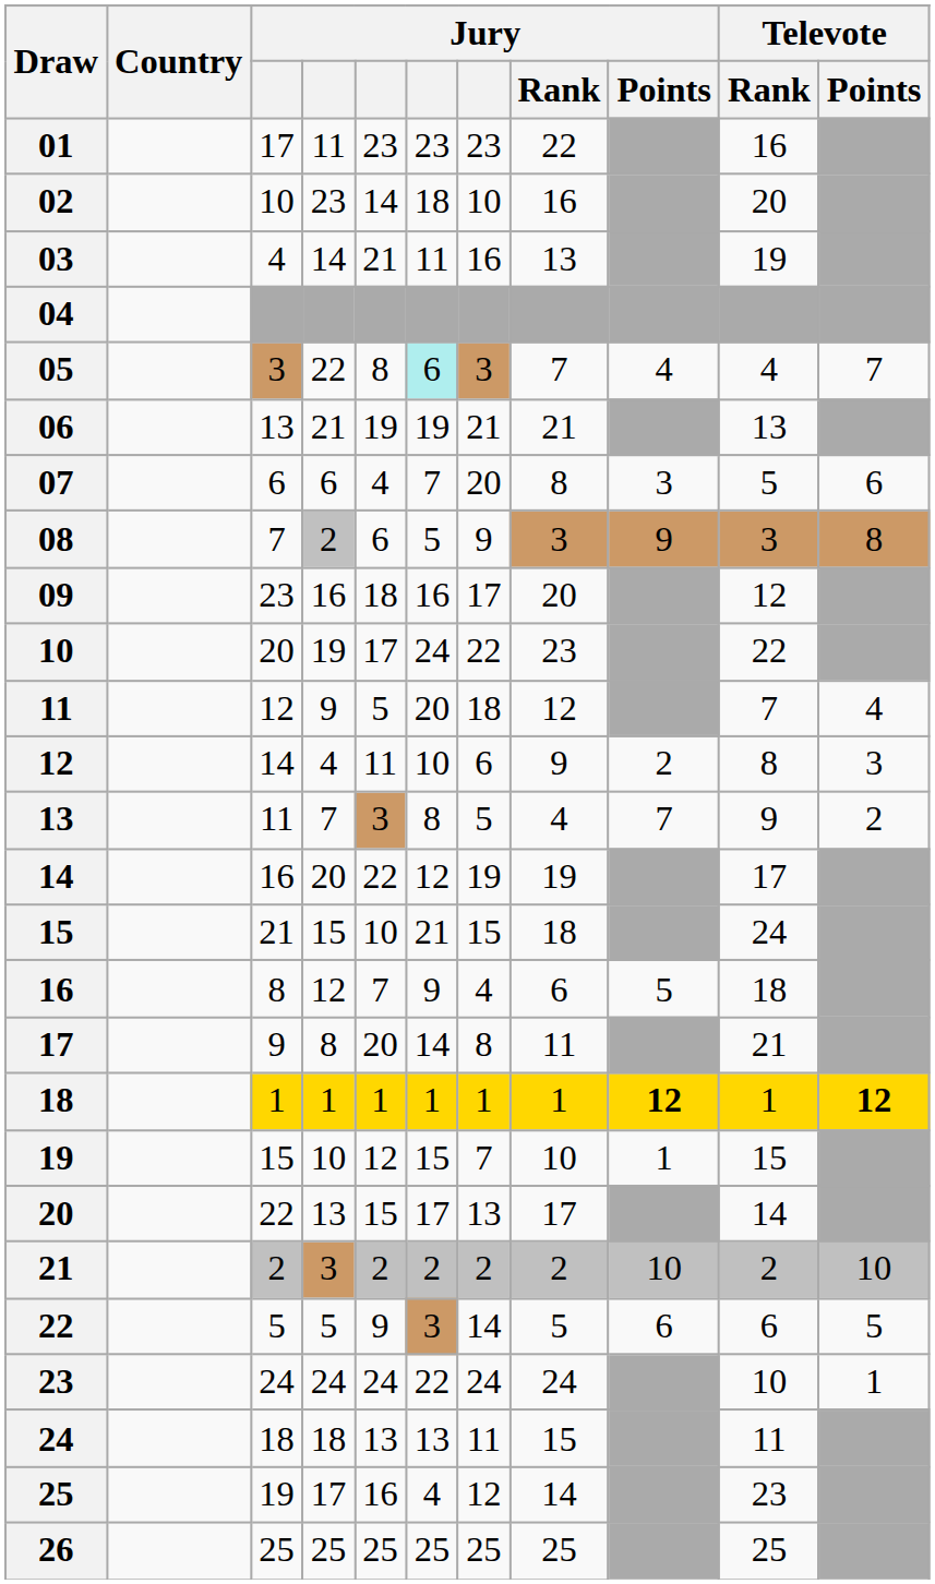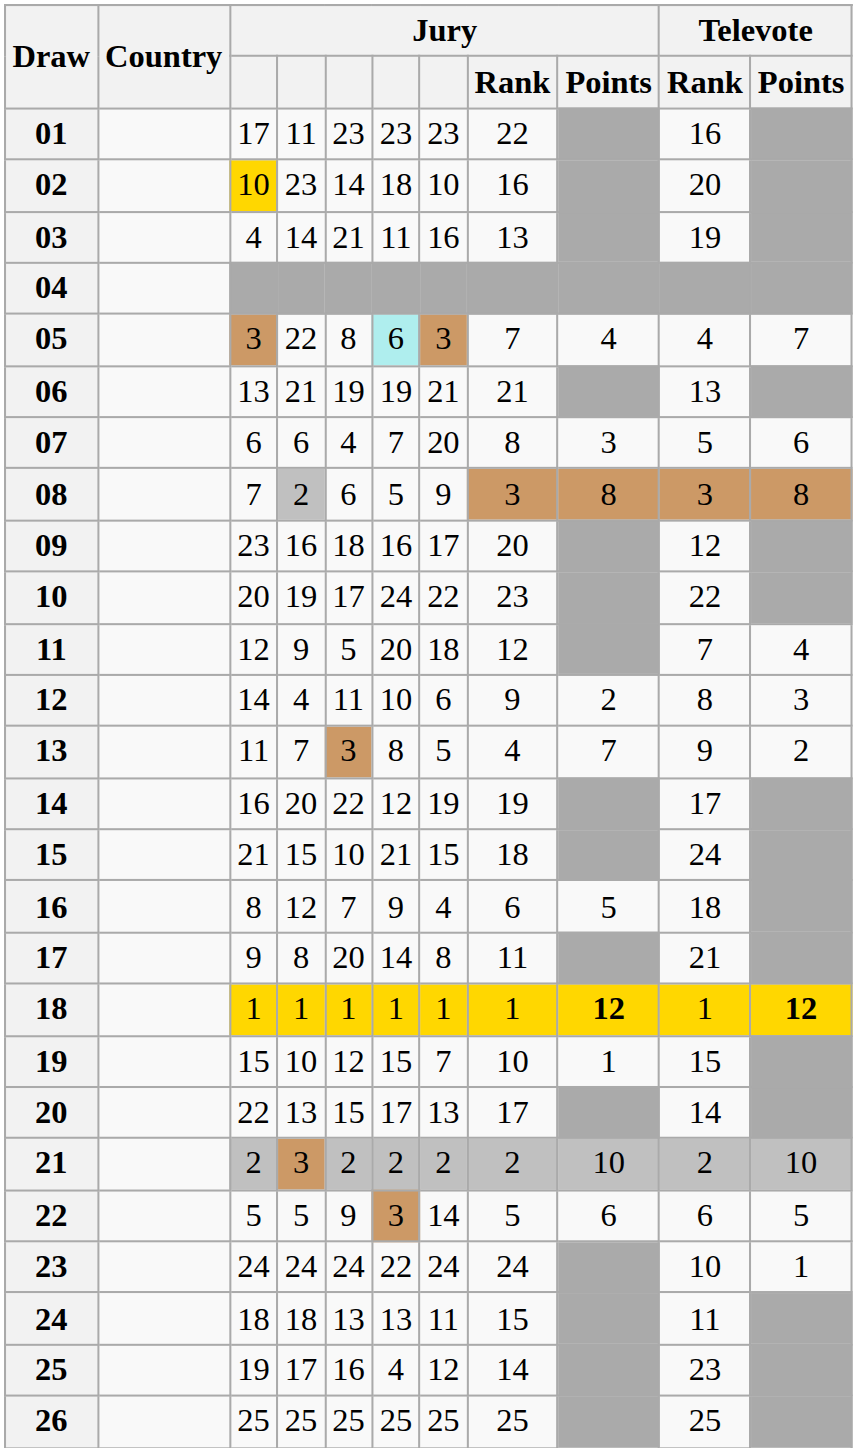 <table class="sortable wikitable collapsible plainrowheaders" style="text-align:center;">
 <tr>
 </tr>
 <tr>
 <th scope="col" rowspan="2">Draw</th>
 <th scope="col" rowspan="2">Country</th>
 <th scope="col" colspan="7">Jury</th>
 <th scope="col" colspan="2">Televote</th>
 </tr>
 <tr>
 <th scope="col"><small></small></th>
 <th scope="col"><small></small></th>
 <th scope="col"><small></small></th>
 <th scope="col"><small></small></th>
 <th scope="col"><small></small></th>
 <th scope="col">Rank</th>
 <th scope="col">Points</th>
 <th scope="col">Rank</th>
 <th scope="col">Points</th>
 </tr>
 <tr>
 <th scope="row" style="text-align:center;">01</th>
 <td style="text-align:left;"></td>
 <td>17</td>
 <td>11</td>
 <td>23</td>
 <td>23</td>
 <td>23</td>
 <td>22</td>
 <td style="background:#AAAAAA;"></td>
 <td>16</td>
 <td style="background:#AAAAAA;"></td>
 </tr>
 <tr>
 <th scope="row" style="text-align:center;">02</th>
 <td style="text-align:left;"></td>
-<td>10</td>
+<td style="background: gold;">10</td>
 <td>23</td>
 <td>14</td>
 <td>18</td>
 <td>10</td>
 <td>16</td>
 <td style="background:#AAAAAA;"></td>
 <td>20</td>
 <td style="background:#AAAAAA;"></td>
 </tr>
 <tr>
 <th scope="row" style="text-align:center;">03</th>
 <td style="text-align:left;"></td>
 <td>4</td>
 <td>14</td>
 <td>21</td>
 <td>11</td>
 <td>16</td>
 <td>13</td>
 <td style="background:#AAAAAA;"></td>
 <td>19</td>
 <td style="background:#AAAAAA;"></td>
 </tr>
 <tr class="sortbottom">
 <th scope="row" style="text-align:center;">04</th>
 <td style="text-align:left;"></td>
 <td style="background:#AAAAAA;"></td>
 <td style="background:#AAAAAA;"></td>
 <td style="background:#AAAAAA;"></td>
 <td style="background:#AAAAAA;"></td>
 <td style="background:#AAAAAA;"></td>
 <td style="background:#AAAAAA;"></td>
 <td style="background:#AAAAAA;"></td>
 <td style="background:#AAAAAA;"></td>
 <td style="background:#AAAAAA;"></td>
 </tr>
 <tr>
 <th scope="row" style="text-align:center;">05</th>
 <td style="text-align:left;"></td>
 <td style="background:#CC9966;">3</td>
 <td>22</td>
 <td>8</td>
 <td style="background: paleturquoise;">6</td>
 <td style="background:#CC9966;">3</td>
 <td>7</td>
 <td>4</td>
 <td>4</td>
 <td>7</td>
 </tr>
 <tr>
 <th scope="row" style="text-align:center;">06</th>
 <td style="text-align:left;"></td>
 <td>13</td>
 <td>21</td>
 <td>19</td>
 <td>19</td>
 <td>21</td>
 <td>21</td>
 <td style="background:#AAAAAA;"></td>
 <td>13</td>
 <td style="background:#AAAAAA;"></td>
 </tr>
 <tr>
 <th scope="row" style="text-align:center;">07</th>
 <td style="text-align:left;"></td>
 <td>6</td>
 <td>6</td>
 <td>4</td>
 <td>7</td>
 <td>20</td>
 <td>8</td>
 <td>3</td>
 <td>5</td>
 <td>6</td>
 </tr>
 <tr>
 <th scope="row" style="text-align:center;">08</th>
 <td style="text-align:left;"></td>
 <td>7</td>
 <td style="background:silver;">2</td>
 <td>6</td>
 <td>5</td>
 <td>9</td>
 <td style="background:#CC9966;">3</td>
-<td style="background:#CC9966;">9</td>
+<td style="background:#CC9966;">8</td>
 <td style="background:#CC9966;">3</td>
 <td style="background:#CC9966;">8</td>
 </tr>
 <tr>
 <th scope="row" style="text-align:center;">09</th>
 <td style="text-align:left;"></td>
 <td>23</td>
 <td>16</td>
 <td>18</td>
 <td>16</td>
 <td>17</td>
 <td>20</td>
 <td style="background:#AAAAAA;"></td>
 <td>12</td>
 <td style="background:#AAAAAA;"></td>
 </tr>
 <tr>
 <th scope="row" style="text-align:center;">10</th>
 <td style="text-align:left;"></td>
 <td>20</td>
 <td>19</td>
 <td>17</td>
 <td>24</td>
 <td>22</td>
 <td>23</td>
 <td style="background:#AAAAAA;"></td>
 <td>22</td>
 <td style="background:#AAAAAA;"></td>
 </tr>
 <tr>
 <th scope="row" style="text-align:center;">11</th>
 <td style="text-align:left;"></td>
 <td>12</td>
 <td>9</td>
 <td>5</td>
 <td>20</td>
 <td>18</td>
 <td>12</td>
 <td style="background:#AAAAAA;"></td>
 <td>7</td>
 <td>4</td>
 </tr>
 <tr>
 <th scope="row" style="text-align:center;">12</th>
 <td style="text-align:left;"></td>
 <td>14</td>
 <td>4</td>
 <td>11</td>
 <td>10</td>
 <td>6</td>
 <td>9</td>
 <td>2</td>
 <td>8</td>
 <td>3</td>
 </tr>
 <tr>
 <th scope="row" style="text-align:center;">13</th>
 <td style="text-align:left;"></td>
 <td>11</td>
 <td>7</td>
 <td style="background:#CC9966;">3</td>
 <td>8</td>
 <td>5</td>
 <td>4</td>
 <td>7</td>
 <td>9</td>
 <td>2</td>
 </tr>
 <tr>
 <th scope="row" style="text-align:center;">14</th>
 <td style="text-align:left;"></td>
 <td>16</td>
 <td>20</td>
 <td>22</td>
 <td>12</td>
 <td>19</td>
 <td>19</td>
 <td style="background:#AAAAAA;"></td>
 <td>17</td>
 <td style="background:#AAAAAA;"></td>
 </tr>
 <tr>
 <th scope="row" style="text-align:center;">15</th>
 <td style="text-align:left;"></td>
 <td>21</td>
 <td>15</td>
 <td>10</td>
 <td>21</td>
 <td>15</td>
 <td>18</td>
 <td style="background:#AAAAAA;"></td>
 <td>24</td>
 <td style="background:#AAAAAA;"></td>
 </tr>
 <tr>
 <th scope="row" style="text-align:center;">16</th>
 <td style="text-align:left;"></td>
 <td>8</td>
 <td>12</td>
 <td>7</td>
 <td>9</td>
 <td>4</td>
 <td>6</td>
 <td>5</td>
 <td>18</td>
 <td style="background:#AAAAAA;"></td>
 </tr>
 <tr>
 <th scope="row" style="text-align:center;">17</th>
 <td style="text-align:left;"></td>
 <td>9</td>
 <td>8</td>
 <td>20</td>
 <td>14</td>
 <td>8</td>
 <td>11</td>
 <td style="background:#AAAAAA;"></td>
 <td>21</td>
 <td style="background:#AAAAAA;"></td>
 </tr>
 <tr>
 <th scope="row" style="text-align:center;">18</th>
 <td style="text-align:left;"></td>
 <td style="background:gold;">1</td>
 <td style="background:gold;">1</td>
 <td style="background:gold;">1</td>
 <td style="background:gold;">1</td>
 <td style="background:gold;">1</td>
 <td style="background:gold;">1</td>
 <td style="background:gold;"><strong>12</strong></td>
 <td style="background:gold;">1</td>
 <td style="background:gold;"><strong>12</strong></td>
 </tr>
 <tr>
 <th scope="row" style="text-align:center;">19</th>
 <td style="text-align:left;"></td>
 <td>15</td>
 <td>10</td>
 <td>12</td>
 <td>15</td>
 <td>7</td>
 <td>10</td>
 <td>1</td>
 <td>15</td>
 <td style="background:#AAAAAA;"></td>
 </tr>
 <tr>
 <th scope="row" style="text-align:center;">20</th>
 <td style="text-align:left;"></td>
 <td>22</td>
 <td>13</td>
 <td>15</td>
 <td>17</td>
 <td>13</td>
 <td>17</td>
 <td style="background:#AAAAAA;"></td>
 <td>14</td>
 <td style="background:#AAAAAA;"></td>
 </tr>
 <tr>
 <th scope="row" style="text-align:center;">21</th>
 <td style="text-align:left;"></td>
 <td style="background:silver;">2</td>
 <td style="background:#CC9966;">3</td>
 <td style="background:silver;">2</td>
 <td style="background:silver;">2</td>
 <td style="background:silver;">2</td>
 <td style="background:silver;">2</td>
 <td style="background:silver;">10</td>
 <td style="background:silver;">2</td>
 <td style="background:silver;">10</td>
 </tr>
 <tr>
 <th scope="row" style="text-align:center;">22</th>
 <td style="text-align:left;"></td>
 <td>5</td>
 <td>5</td>
 <td>9</td>
 <td style="background:#CC9966;">3</td>
 <td>14</td>
 <td>5</td>
 <td>6</td>
 <td>6</td>
 <td>5</td>
 </tr>
 <tr>
 <th scope="row" style="text-align:center;">23</th>
 <td style="text-align:left;"></td>
 <td>24</td>
 <td>24</td>
 <td>24</td>
 <td>22</td>
 <td>24</td>
 <td>24</td>
 <td style="background:#AAAAAA;"></td>
 <td>10</td>
 <td>1</td>
 </tr>
 <tr>
 <th scope="row" style="text-align:center;">24</th>
 <td style="text-align:left;"></td>
 <td>18</td>
 <td>18</td>
 <td>13</td>
 <td>13</td>
 <td>11</td>
 <td>15</td>
 <td style="background:#AAAAAA;"></td>
 <td>11</td>
 <td style="background:#AAAAAA;"></td>
 </tr>
 <tr>
 <th scope="row" style="text-align:center;">25</th>
 <td style="text-align:left;"></td>
 <td>19</td>
 <td>17</td>
 <td>16</td>
 <td>4</td>
 <td>12</td>
 <td>14</td>
 <td style="background:#AAAAAA;"></td>
 <td>23</td>
 <td style="background:#AAAAAA;"></td>
 </tr>
 <tr>
 <th scope="row" style="text-align:center;">26</th>
 <td style="text-align:left;"></td>
 <td>25</td>
 <td>25</td>
 <td>25</td>
 <td>25</td>
 <td>25</td>
 <td>25</td>
 <td style="background:#AAAAAA;"></td>
 <td>25</td>
 <td style="background:#AAAAAA;"></td>
 </tr>
 </table>
